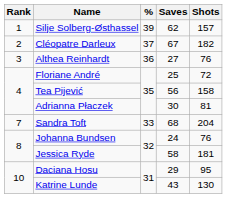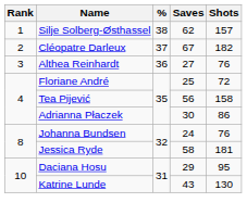 <table class="wikitable sortable" style="text-align: center;">
 <tr>
 <th>Rank</th>
 <th>Name</th>
 <th>%</th>
 <th>Saves</th>
 <th>Shots</th>
 </tr>
 <tr>
 <td>1</td>
 <td style="text-align: left;"> <a href='#'>Silje Solberg-Østhassel</a></td>
-<td>39</td>
+<td>38</td>
 <td>62</td>
 <td>157</td>
 </tr>
 <tr>
 <td>2</td>
 <td style="text-align: left;"> <a href='#'>Cléopatre Darleux</a></td>
 <td>37</td>
 <td>67</td>
 <td>182</td>
 </tr>
 <tr>
 <td>3</td>
 <td style="text-align: left;"> <a href='#'>Althea Reinhardt</a></td>
 <td>36</td>
 <td>27</td>
 <td>76</td>
 </tr>
 <tr>
 <td rowspan="3">4</td>
 <td style="text-align: left;"> <a href='#'>Floriane André</a></td>
 <td rowspan="3">35</td>
 <td>25</td>
 <td>72</td>
 </tr>
 <tr>
 <td style="text-align: left;"> <a href='#'>Tea Pijević</a></td>
 <td>56</td>
 <td>158</td>
 </tr>
 <tr>
 <td style="text-align: left;"> <a href='#'>Adrianna Płaczek</a></td>
 <td>30</td>
-<td>81</td>
-</tr>
-<tr>
-<td>7</td>
-<td style="text-align: left;"> <a href='#'>Sandra Toft</a></td>
-<td>33</td>
-<td>68</td>
-<td>204</td>
+<td>86</td>
 </tr>
 <tr>
 <td rowspan="2">8</td>
 <td style="text-align: left;"> <a href='#'>Johanna Bundsen</a></td>
 <td rowspan="2">32</td>
 <td>24</td>
 <td>76</td>
 </tr>
 <tr>
 <td style="text-align: left;"> <a href='#'>Jessica Ryde</a></td>
 <td>58</td>
 <td>181</td>
 </tr>
 <tr>
 <td rowspan="2">10</td>
 <td style="text-align: left;"> <a href='#'>Daciana Hosu</a></td>
 <td rowspan="2">31</td>
 <td>29</td>
 <td>95</td>
 </tr>
 <tr>
 <td style="text-align: left;"> <a href='#'>Katrine Lunde</a></td>
 <td>43</td>
 <td>130</td>
 </tr>
 </table>
